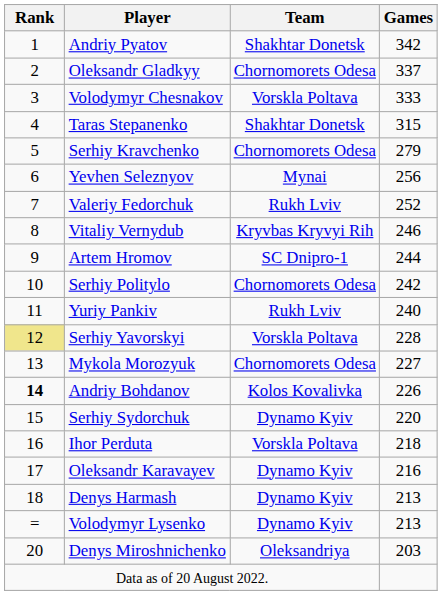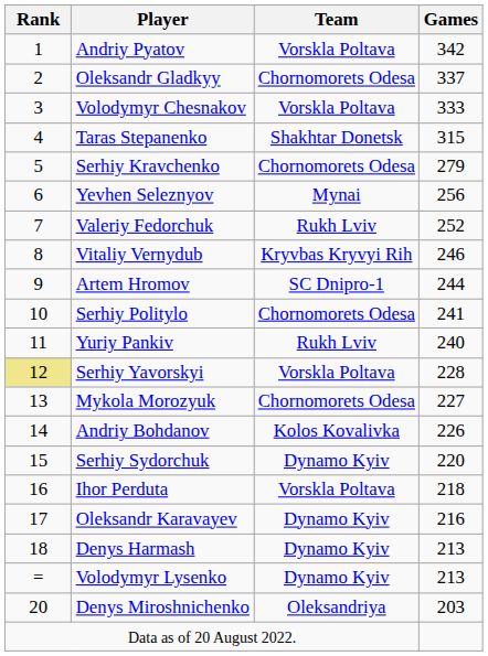 <table class="wikitable sortable" style="font-size:100%; text-align:center;">
 <tr>
 <th width=50px><strong>Rank</strong></th>
 <th align="center"><strong>Player</strong></th>
 <th align="center"><strong>Team</strong></th>
 <th align="center"><strong>Games</strong></th>
 </tr>
 <tr>
 <td>1</td>
 <td align="left"> <a href='#'>Andriy Pyatov</a></td>
-<td align="center"><a href='#'>Shakhtar Donetsk</a></td>
+<td align="center"><a href='#'>Vorskla Poltava</a></td>
 <td align="center">342</td>
 </tr>
 <tr>
 <td>2</td>
 <td align="left"> <a href='#'>Oleksandr Gladkyy</a></td>
 <td align="center"><a href='#'>Chornomorets Odesa</a></td>
 <td align="center">337</td>
 </tr>
 <tr>
 <td>3</td>
 <td align="left"> <a href='#'>Volodymyr Chesnakov</a></td>
 <td align="center"><a href='#'>Vorskla Poltava</a></td>
 <td align="center">333</td>
 </tr>
 <tr>
 <td>4</td>
 <td align="left"> <a href='#'>Taras Stepanenko</a></td>
 <td align="center"><a href='#'>Shakhtar Donetsk</a></td>
 <td align="center">315</td>
 </tr>
 <tr>
 <td>5</td>
 <td style="text-align:left;"> <a href='#'>Serhiy Kravchenko</a></td>
 <td align="center"><a href='#'>Chornomorets Odesa</a></td>
 <td align="center">279</td>
 </tr>
 <tr>
 <td>6</td>
 <td style="text-align:left;"> <a href='#'>Yevhen Seleznyov</a></td>
 <td align="center"><a href='#'>Mynai</a></td>
 <td align="center">256</td>
 </tr>
 <tr>
 <td>7</td>
 <td align="left"> <a href='#'>Valeriy Fedorchuk</a></td>
 <td align="center"><a href='#'>Rukh Lviv</a></td>
 <td align="center">252</td>
 </tr>
 <tr>
 <td>8</td>
 <td align="left"> <a href='#'>Vitaliy Vernydub</a></td>
 <td align="center"><a href='#'>Kryvbas Kryvyi Rih</a></td>
 <td align="center">246</td>
 </tr>
 <tr>
 <td>9</td>
 <td align="left"> <a href='#'>Artem Hromov</a></td>
 <td align="center"><a href='#'>SC Dnipro-1</a></td>
 <td align="center">244</td>
 </tr>
 <tr>
 <td>10</td>
 <td align="left"> <a href='#'>Serhiy Politylo</a></td>
 <td align="center"><a href='#'>Chornomorets Odesa</a></td>
-<td align="center">242</td>
+<td align="center">241</td>
 </tr>
 <tr>
 <td>11</td>
 <td align="left"> <a href='#'>Yuriy Pankiv</a></td>
 <td align="center"><a href='#'>Rukh Lviv</a></td>
 <td align="center">240</td>
 </tr>
 <tr>
 <td style="background: khaki;">12</td>
 <td align="left"> <a href='#'>Serhiy Yavorskyi</a></td>
 <td align="center"><a href='#'>Vorskla Poltava</a></td>
 <td align="center">228</td>
 </tr>
 <tr>
 <td>13</td>
 <td align="left"> <a href='#'>Mykola Morozyuk</a></td>
 <td align="center"><a href='#'>Chornomorets Odesa</a></td>
 <td align="center">227</td>
 </tr>
 <tr>
-<td><strong>14</strong></td>
+<td>14</td>
 <td align="left"> <a href='#'>Andriy Bohdanov</a></td>
 <td align="center"><a href='#'>Kolos Kovalivka</a></td>
 <td align="center">226</td>
 </tr>
 <tr>
 <td>15</td>
 <td align="left"> <a href='#'>Serhiy Sydorchuk</a></td>
 <td align="center"><a href='#'>Dynamo Kyiv</a></td>
 <td align="center">220</td>
 </tr>
 <tr>
 <td>16</td>
 <td align="left"> <a href='#'>Ihor Perduta</a></td>
 <td align="center"><a href='#'>Vorskla Poltava</a></td>
 <td align="center">218</td>
 </tr>
 <tr>
 <td>17</td>
 <td align="left"> <a href='#'>Oleksandr Karavayev</a></td>
 <td align="center"><a href='#'>Dynamo Kyiv</a></td>
 <td align="center">216</td>
 </tr>
 <tr>
 <td>18</td>
 <td align="left"> <a href='#'>Denys Harmash</a></td>
 <td align="center"><a href='#'>Dynamo Kyiv</a></td>
 <td align="center">213</td>
 </tr>
 <tr>
 <td>=</td>
 <td align="left"> <a href='#'>Volodymyr Lysenko</a></td>
 <td align="center"><a href='#'>Dynamo Kyiv</a></td>
 <td align="center">213</td>
 </tr>
 <tr>
 <td>20</td>
 <td align="left"> <a href='#'>Denys Miroshnichenko</a></td>
 <td align="center"><a href='#'>Oleksandriya</a></td>
 <td align="center">203</td>
 </tr>
 <tr>
 <td colspan="3"><small>Data as of 20 August 2022.</small></td>
 </tr>
 </table>
